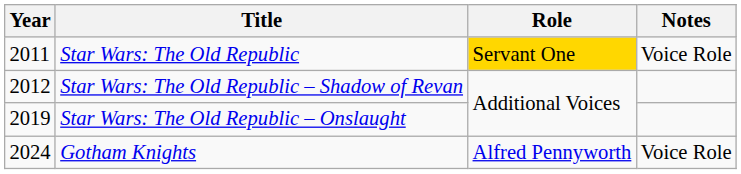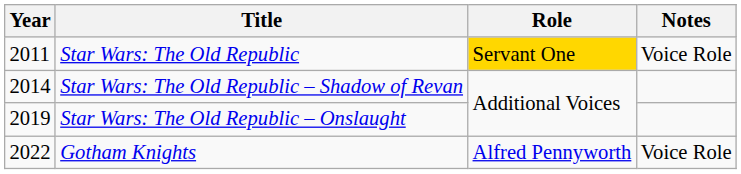 <table class="wikitable">
 <tr>
 <th>Year</th>
 <th>Title</th>
 <th>Role</th>
 <th>Notes</th>
 </tr>
 <tr>
 <td>2011</td>
 <td><em><a href='#'>Star Wars: The Old Republic</a></em></td>
 <td style="background: gold;">Servant One</td>
 <td>Voice Role</td>
 </tr>
 <tr>
-<td>2012</td>
+<td>2014</td>
 <td><em><a href='#'>Star Wars: The Old Republic – Shadow of Revan</a></em></td>
 <td rowspan="2">Additional Voices</td>
 <td></td>
 </tr>
 <tr>
 <td>2019</td>
 <td><em><a href='#'>Star Wars: The Old Republic – Onslaught</a></em></td>
 <td></td>
 </tr>
 <tr>
-<td>2024</td>
+<td>2022</td>
 <td><em><a href='#'>Gotham Knights</a></em></td>
 <td><a href='#'>Alfred Pennyworth</a></td>
 <td>Voice Role</td>
 </tr>
 </table>
